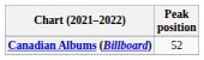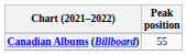 <table class="wikitable sortable plainrowheaders" style="text-align:center">
 <tr>
 <th scope="col">Chart (2021–2022)</th>
 <th scope="col">Peak<br>position</th>
 </tr>
 <tr>
 </tr>
 <tr>
 </tr>
 <tr>
 <th scope="row"><a href='#'>Canadian Albums</a> (<em><a href='#'>Billboard</a></em>)</th>
-<td>52</td>
+<td>55</td>
 </tr>
 <tr>
 </tr>
 <tr>
 </tr>
 </table>
